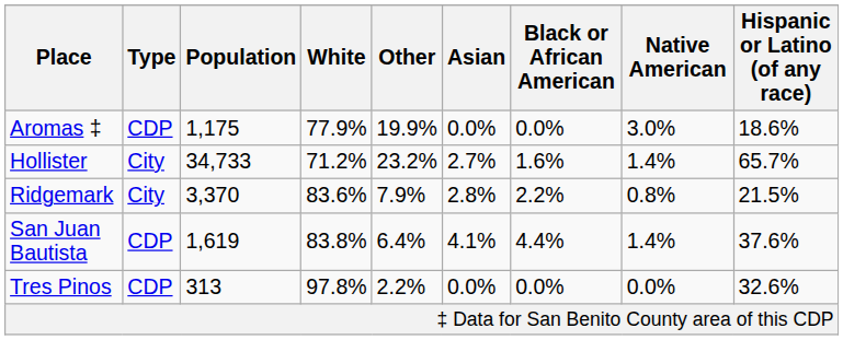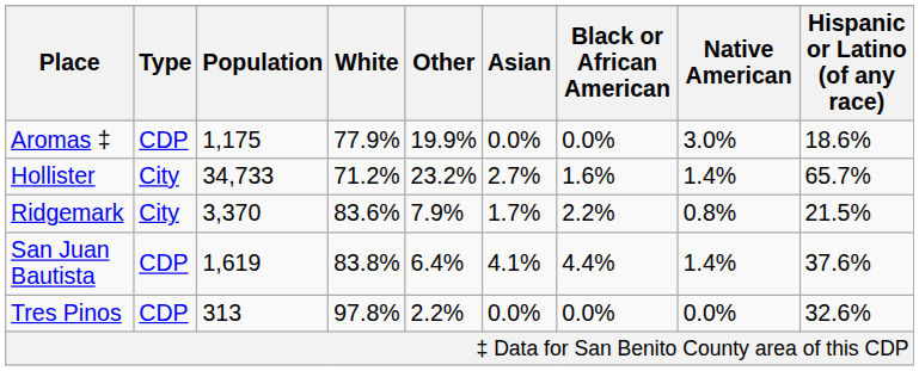 <table class="wikitable collapsible collapsed sortable" style="width: 100%;">
 <tr>
 </tr>
 <tr>
 <th>Place</th>
 <th>Type</th>
 <th data-sort-type="number">Population</th>
 <th data-sort-type="number">White</th>
 <th data-sort-type="number">Other<br></th>
 <th data-sort-type="number">Asian</th>
 <th data-sort-type="number">Black or African<br>American</th>
 <th data-sort-type="number">Native American<br></th>
 <th data-sort-type="number">Hispanic or Latino<br>(of any race)</th>
 </tr>
 <tr>
 <td><a href='#'>Aromas</a> ‡</td>
 <td><a href='#'>CDP</a></td>
 <td>1,175</td>
 <td>77.9%</td>
 <td>19.9%</td>
 <td>0.0%</td>
 <td>0.0%</td>
 <td>3.0%</td>
 <td>18.6%</td>
 </tr>
 <tr>
 <td><a href='#'>Hollister</a></td>
 <td><a href='#'>City</a></td>
 <td>34,733</td>
 <td>71.2%</td>
 <td>23.2%</td>
 <td>2.7%</td>
 <td>1.6%</td>
 <td>1.4%</td>
 <td>65.7%</td>
 </tr>
 <tr>
 <td><a href='#'>Ridgemark</a></td>
 <td><a href='#'>City</a></td>
 <td>3,370</td>
 <td>83.6%</td>
 <td>7.9%</td>
-<td>2.8%</td>
+<td>1.7%</td>
 <td>2.2%</td>
 <td>0.8%</td>
 <td>21.5%</td>
 </tr>
 <tr>
 <td><a href='#'>San Juan Bautista</a></td>
 <td><a href='#'>CDP</a></td>
 <td>1,619</td>
 <td>83.8%</td>
 <td>6.4%</td>
 <td>4.1%</td>
 <td>4.4%</td>
 <td>1.4%</td>
 <td>37.6%</td>
 </tr>
 <tr>
 <td><a href='#'>Tres Pinos</a></td>
 <td><a href='#'>CDP</a></td>
 <td>313</td>
 <td>97.8%</td>
 <td>2.2%</td>
 <td>0.0%</td>
 <td>0.0%</td>
 <td>0.0%</td>
 <td>32.6%</td>
 </tr>
 <tr>
 <th colspan=9 style="text-align: right; font-weight: normal; font-size: 90%;">‡ Data for San Benito County area of this CDP</th>
 </tr>
 </table>
